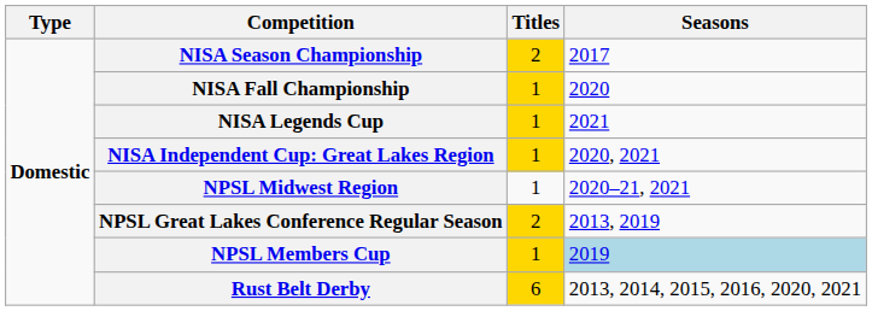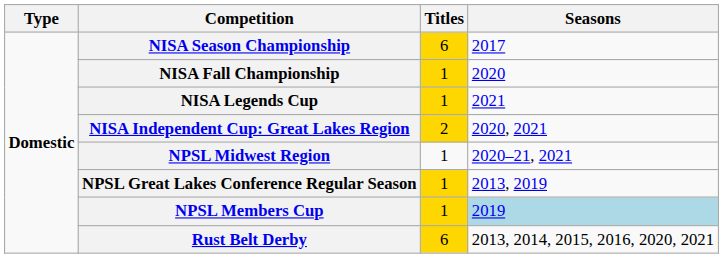 <table class="wikitable plainrowheaders" style="font-size:95%; text-align:center;">
 <tr>
 <th>Type</th>
 <th>Competition</th>
 <th>Titles</th>
 <th>Seasons</th>
 </tr>
 <tr>
 <td rowspan="8"><strong>Domestic</strong></td>
 <th scope=col><a href='#'>NISA Season Championship</a></th>
-<td bgcolor=gold align="center">2</td>
+<td bgcolor=gold align="center">6</td>
 <td align="left"><a href='#'>2017</a></td>
 </tr>
 <tr>
 <th scope=col>NISA Fall Championship</th>
 <td bgcolor=gold align="center">1</td>
 <td align="left"><a href='#'>2020</a></td>
 </tr>
 <tr>
 <th scope=col>NISA Legends Cup</th>
 <td bgcolor=gold align="center">1</td>
 <td align="left"><a href='#'>2021</a></td>
 </tr>
 <tr>
 <th scope=col><a href='#'>NISA Independent Cup: Great Lakes Region</a></th>
-<td bgcolor=gold align="center">1</td>
+<td bgcolor=gold align="center">2</td>
 <td align="left"><a href='#'>2020</a>, <a href='#'>2021</a></td>
 </tr>
 <tr>
 <th scope=col><a href='#'>NPSL Midwest Region</a></th>
 <td align="center">1</td>
 <td align="left"><a href='#'>2020–21</a>, <a href='#'>2021</a></td>
 </tr>
 <tr>
 <th scope=col>NPSL Great Lakes Conference Regular Season</th>
-<td bgcolor= gold align="center">2</td>
+<td bgcolor= gold align="center">1</td>
 <td align="left"><a href='#'>2013</a>, <a href='#'>2019</a></td>
 </tr>
 <tr>
 <th scope=col><a href='#'>NPSL Members Cup</a></th>
 <td bgcolor=gold align="center">1</td>
 <td align="left" style="background: lightblue;"><a href='#'>2019</a></td>
 </tr>
 <tr>
 <th scope=col><a href='#'>Rust Belt Derby</a></th>
 <td bgcolor=gold align="center">6</td>
 <td align="left">2013, 2014, 2015, 2016, 2020, 2021</td>
 </tr>
 </table>
